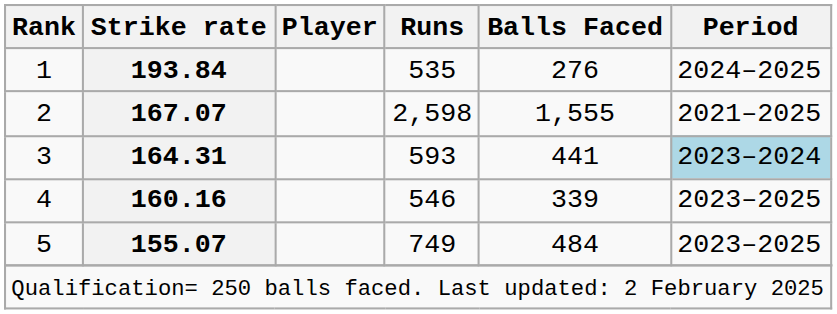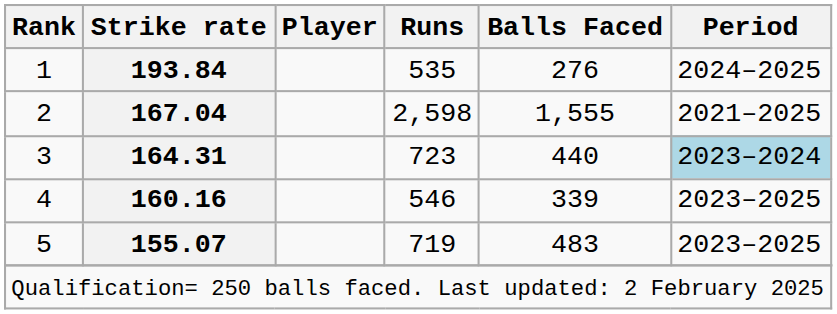 <table class="wikitable sortable">
 <tr>
 <th scope=col>Rank</th>
 <th scope=col>Strike rate</th>
 <th scope=col>Player</th>
 <th scope=col>Runs</th>
 <th scope=col>Balls Faced</th>
 <th scope=col>Period</th>
 </tr>
 <tr>
 <td align=center>1</td>
 <th scope=row style=text-align:center;>193.84</th>
 <td></td>
 <td align=center>535</td>
 <td align=center>276</td>
 <td>2024–2025</td>
 </tr>
 <tr>
 <td align=center>2</td>
-<th scope=row style=text-align:center;>167.07</th>
+<th scope=row style=text-align:center;>167.04</th>
 <td></td>
 <td align=center>2,598</td>
 <td align=center>1,555</td>
 <td>2021–2025</td>
 </tr>
 <tr>
 <td align=center>3</td>
 <th scope=row style=text-align:center;>164.31</th>
 <td></td>
-<td align=center>593</td>
-<td align=center>441</td>
+<td align=center>723</td>
+<td align=center>440</td>
 <td style="background: lightblue;">2023–2024</td>
 </tr>
 <tr>
 <td align=center>4</td>
 <th scope=row style=text-align:center;>160.16</th>
 <td></td>
 <td align=center>546</td>
 <td align=center>339</td>
 <td>2023–2025</td>
 </tr>
 <tr>
 <td align=center>5</td>
 <th scope=row style=text-align:center;>155.07</th>
 <td></td>
-<td align=center>749</td>
-<td align=center>484</td>
+<td align=center>719</td>
+<td align=center>483</td>
 <td>2023–2025</td>
 </tr>
 <tr>
 </tr>
 <tr class=sortbottom>
 <td colspan=6><small>Qualification= 250 balls faced. Last updated: 2 February 2025</small></td>
 </tr>
 </table>
